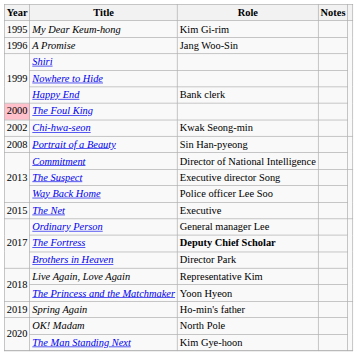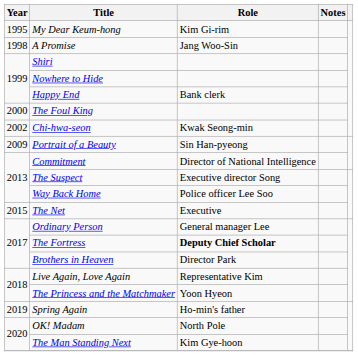 <table class="wikitable sortable">
 <tr>
 <th>Year</th>
 <th>Title</th>
 <th>Role</th>
 <th class="unsortable">Notes</th>
 <th class="unsortable"></th>
 </tr>
 <tr>
 <td>1995</td>
 <td><em>My Dear Keum-hong</em></td>
 <td>Kim Gi-rim</td>
 <td></td>
 <td rowspan=7></td>
 </tr>
 <tr>
-<td>1996</td>
+<td>1998</td>
 <td><em>A Promise</em></td>
 <td>Jang Woo-Sin</td>
 <td></td>
 </tr>
 <tr>
 <td rowspan="3">1999</td>
 <td><em><a href='#'>Shiri</a></em></td>
 <td></td>
 <td></td>
 </tr>
 <tr>
 <td><em><a href='#'>Nowhere to Hide</a></em></td>
 <td></td>
 <td></td>
 </tr>
 <tr>
 <td><em><a href='#'>Happy End</a></em></td>
 <td>Bank clerk</td>
 <td></td>
 </tr>
 <tr>
-<td style="background: pink;">2000</td>
+<td>2000</td>
 <td><em><a href='#'>The Foul King</a></em></td>
 <td></td>
 <td></td>
 </tr>
 <tr>
 <td>2002</td>
 <td><em><a href='#'>Chi-hwa-seon</a></em></td>
 <td>Kwak Seong-min</td>
 <td></td>
 </tr>
 <tr>
-<td>2008</td>
+<td>2009</td>
 <td><em><a href='#'>Portrait of a Beauty</a></em></td>
 <td>Sin Han-pyeong</td>
 <td></td>
 <td rowspan=2></td>
 </tr>
 <tr>
 <td rowspan="3">2013</td>
 <td><em><a href='#'>Commitment</a></em></td>
 <td>Director of National Intelligence</td>
 <td></td>
 </tr>
 <tr>
 <td><em><a href='#'>The Suspect</a></em></td>
 <td>Executive director Song</td>
 <td></td>
 <td rowspan=3></td>
 </tr>
 <tr>
 <td><em><a href='#'>Way Back Home</a></em></td>
 <td>Police officer Lee Soo</td>
 <td></td>
 </tr>
 <tr>
 <td>2015</td>
 <td><em><a href='#'>The Net</a></em></td>
 <td>Executive</td>
 <td></td>
 </tr>
 <tr>
 <td rowspan="3">2017</td>
 <td><em><a href='#'>Ordinary Person</a></em></td>
 <td>General manager Lee</td>
 <td></td>
 <td rowspan=5></td>
 </tr>
 <tr>
 <td><em><a href='#'>The Fortress</a></em></td>
 <td><strong>Deputy Chief Scholar</strong></td>
 <td></td>
 </tr>
 <tr>
 <td><em><a href='#'>Brothers in Heaven</a></em></td>
 <td>Director Park</td>
 <td></td>
 </tr>
 <tr>
 <td rowspan="2">2018</td>
 <td><em>Live Again, Love Again</em></td>
 <td>Representative Kim</td>
 <td></td>
 </tr>
 <tr>
 <td><em><a href='#'>The Princess and the Matchmaker</a></em></td>
 <td>Yoon Hyeon</td>
 <td></td>
 </tr>
 <tr>
 <td>2019</td>
 <td><em>Spring Again</em></td>
 <td>Ho-min's father</td>
 <td></td>
 <td rowspan=3></td>
 </tr>
 <tr>
 <td rowspan="2">2020</td>
 <td><em>OK! Madam</em></td>
 <td>North Pole</td>
 <td></td>
 </tr>
 <tr>
 <td><em><a href='#'>The Man Standing Next</a></em></td>
 <td>Kim Gye-hoon</td>
 <td></td>
 </tr>
 <tr>
 </tr>
 </table>
